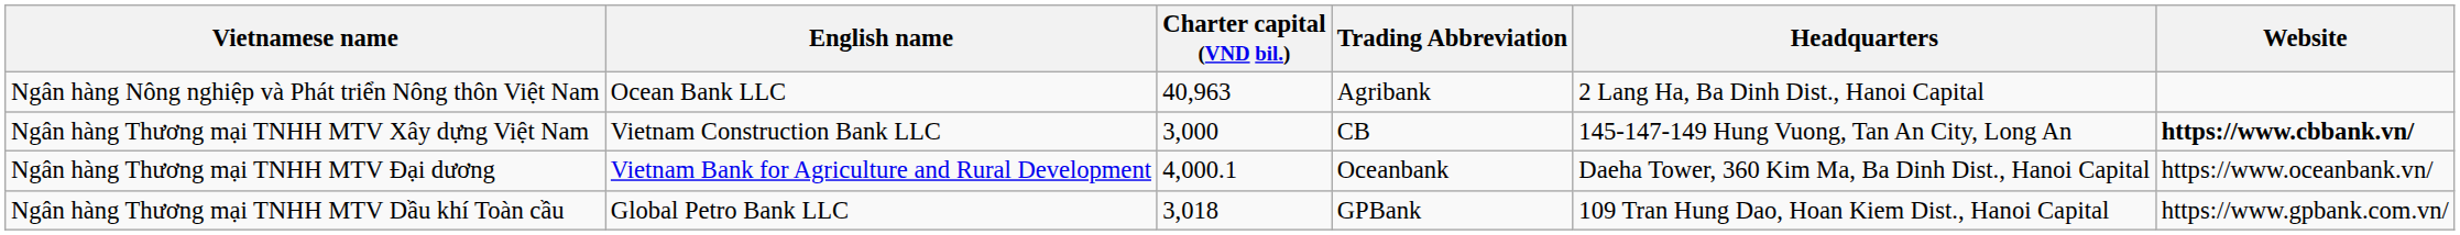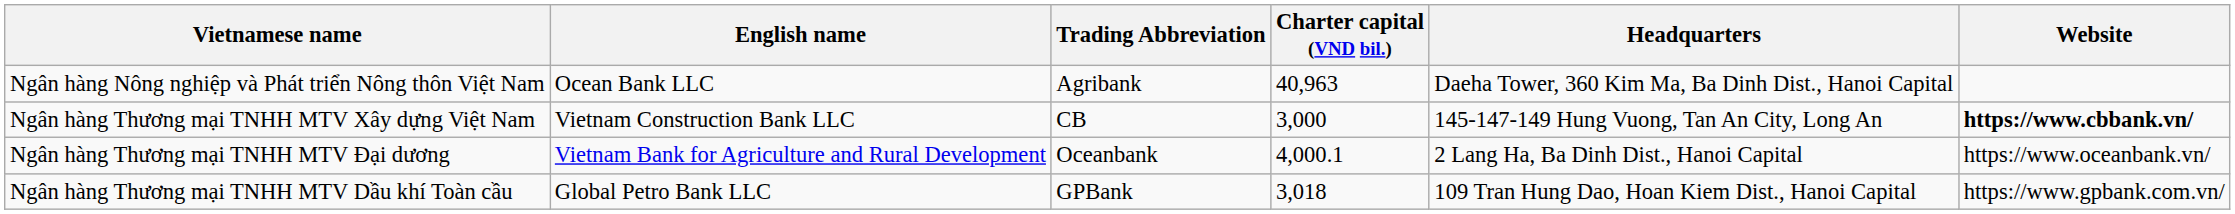 <table class="wikitable sortable">
 <tr>
 <th>Vietnamese name</th>
 <th>English name</th>
+<th>Trading Abbreviation</th>
 <th>Charter capital<br><small>(<a href='#'>VND</a> <a href='#'>bil.</a>)</small></th>
-<th>Trading Abbreviation</th>
 <th>Headquarters</th>
 <th>Website</th>
 </tr>
 <tr>
 <td>Ngân hàng Nông nghiệp và Phát triển Nông thôn Việt Nam</td>
 <td>Ocean Bank LLC</td>
+<td>Agribank</td>
 <td>40,963</td>
-<td>Agribank</td>
-<td>2 Lang Ha, Ba Dinh Dist., Hanoi Capital</td>
+<td>Daeha Tower, 360 Kim Ma, Ba Dinh Dist., Hanoi Capital</td>
 <td></td>
 </tr>
 <tr>
 <td>Ngân hàng Thương mại TNHH MTV Xây dựng Việt Nam</td>
 <td>Vietnam Construction Bank LLC</td>
+<td>CB</td>
 <td>3,000</td>
-<td>CB</td>
 <td>145-147-149 Hung Vuong, Tan An City, Long An</td>
 <td><strong>https://www.cbbank.vn/</strong></td>
 </tr>
 <tr>
 <td>Ngân hàng Thương mại TNHH MTV Đại dương</td>
 <td><a href='#'>Vietnam Bank for Agriculture and Rural Development</a></td>
+<td>Oceanbank</td>
 <td>4,000.1</td>
-<td>Oceanbank</td>
-<td>Daeha Tower, 360 Kim Ma, Ba Dinh Dist., Hanoi Capital</td>
+<td>2 Lang Ha, Ba Dinh Dist., Hanoi Capital</td>
 <td>https://www.oceanbank.vn/</td>
 </tr>
 <tr>
 <td>Ngân hàng Thương mại TNHH MTV Dầu khí Toàn cầu</td>
 <td>Global Petro Bank LLC</td>
+<td>GPBank</td>
 <td>3,018</td>
-<td>GPBank</td>
 <td>109 Tran Hung Dao, Hoan Kiem Dist., Hanoi Capital</td>
 <td>https://www.gpbank.com.vn/</td>
 </tr>
 </table>
